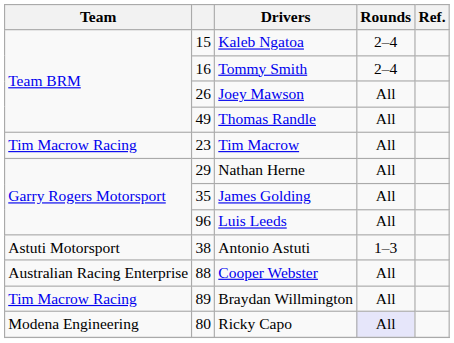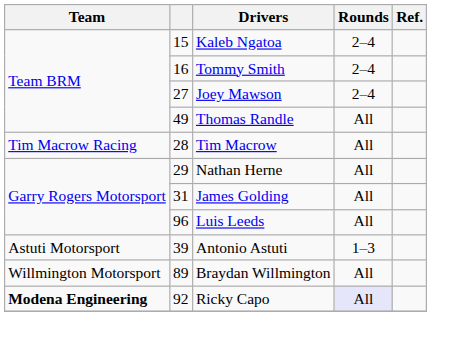 <table class="wikitable" style="font-size:85%;">
 <tr>
 <th>Team</th>
 <th></th>
 <th>Drivers</th>
 <th>Rounds</th>
 <th>Ref.</th>
 </tr>
 <tr>
 <td rowspan="4"><a href='#'>Team BRM</a></td>
 <td align="center">15</td>
 <td> <a href='#'>Kaleb Ngatoa</a></td>
 <td align="center">2–4</td>
 <td align="center"></td>
 </tr>
 <tr>
 <td align="center">16</td>
 <td> <a href='#'>Tommy Smith</a></td>
 <td align="center">2–4</td>
 <td align="center"></td>
 </tr>
 <tr>
-<td align="center">26</td>
+<td align="center">27</td>
 <td> <a href='#'>Joey Mawson</a></td>
-<td align="center">All</td>
+<td align="center">2–4</td>
 <td align="center"></td>
 </tr>
 <tr>
 <td align="center">49</td>
 <td> <a href='#'>Thomas Randle</a></td>
 <td align="center">All</td>
 <td align="center"></td>
 </tr>
 <tr>
 <td><a href='#'>Tim Macrow Racing</a></td>
-<td align="center">23</td>
+<td align="center">28</td>
 <td> <a href='#'>Tim Macrow</a></td>
 <td align="center">All</td>
 <td align="center"></td>
 </tr>
 <tr>
 <td rowspan=3><a href='#'>Garry Rogers Motorsport</a></td>
 <td align="center">29</td>
 <td> Nathan Herne</td>
 <td align="center">All</td>
 <td align="center"></td>
 </tr>
 <tr>
-<td align="center">35</td>
+<td align="center">31</td>
 <td> <a href='#'>James Golding</a></td>
 <td align="center">All</td>
 <td align="center"></td>
 </tr>
 <tr>
 <td align="center">96</td>
 <td> <a href='#'>Luis Leeds</a></td>
 <td align="center">All</td>
 <td align="center"></td>
 </tr>
 <tr>
 <td>Astuti Motorsport</td>
-<td align="center">38</td>
+<td align="center">39</td>
 <td> Antonio Astuti</td>
 <td align="center">1–3</td>
 <td align="center"></td>
 </tr>
 <tr>
-<td>Australian Racing Enterprise</td>
-<td align="center">88</td>
-<td> <a href='#'>Cooper Webster</a></td>
-<td align="center">All</td>
-<td align="center"></td>
-</tr>
-<tr>
-<td><a href='#'>Tim Macrow Racing</a></td>
+<td>Willmington Motorsport</td>
 <td align="center">89</td>
 <td> Braydan Willmington</td>
 <td align="center">All</td>
 <td align="center"></td>
 </tr>
 <tr>
-<td>Modena Engineering</td>
-<td align="center">80</td>
+<td><strong>Modena Engineering</strong></td>
+<td align="center">92</td>
 <td> Ricky Capo</td>
 <td align="center" style="background: lavender;">All</td>
 <td align="center"></td>
 </tr>
 <tr>
 </tr>
 </table>
